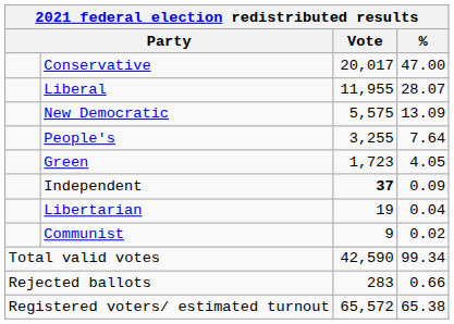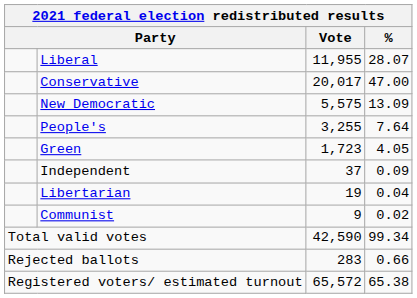 <table class="wikitable">
 <tr>
 <th colspan="4"><a href='#'>2021 federal election</a> redistributed results</th>
 </tr>
 <tr>
 <th bgcolor="#DDDDFF" width="130px" colspan="2">Party</th>
 <th bgcolor="#DDDDFF" width="50px">Vote</th>
 <th bgcolor="#DDDDFF" width="30px">%</th>
 </tr>
 <tr>
 <td> </td>
+<td><a href='#'>Liberal</a></td>
+<td align=right>11,955</td>
+<td align=right>28.07</td>
+</tr>
+<tr>
+<td> </td>
 <td><a href='#'>Conservative</a></td>
 <td align=right>20,017</td>
 <td align=right>47.00</td>
-</tr>
-<tr>
-<td> </td>
-<td><a href='#'>Liberal</a></td>
-<td align=right>11,955</td>
-<td align=right>28.07</td>
 </tr>
 <tr>
 <td> </td>
 <td><a href='#'>New Democratic</a></td>
 <td align=right>5,575</td>
 <td align=right>13.09</td>
 </tr>
 <tr>
 <td> </td>
 <td><a href='#'>People's</a></td>
 <td align=right>3,255</td>
 <td align=right>7.64</td>
 </tr>
 <tr>
 <td> </td>
 <td><a href='#'>Green</a></td>
 <td align=right>1,723</td>
 <td align=right>4.05</td>
 </tr>
 <tr>
 <td> </td>
 <td>Independent</td>
-<td align=right><strong>37</strong></td>
+<td align=right>37</td>
 <td align=right>0.09</td>
 </tr>
 <tr>
 <td> </td>
 <td><a href='#'>Libertarian</a></td>
 <td align=right>19</td>
 <td align=right>0.04</td>
 </tr>
 <tr>
 <td> </td>
 <td><a href='#'>Communist</a></td>
 <td align=right>9</td>
 <td align=right>0.02</td>
 </tr>
 <tr>
 <td colspan="2">Total valid votes</td>
 <td align=right>42,590</td>
 <td align=right>99.34</td>
 </tr>
 <tr>
 <td colspan="2">Rejected ballots</td>
 <td align=right>283</td>
 <td align=right>0.66</td>
 </tr>
 <tr>
 <td colspan="2">Registered voters/ estimated turnout</td>
 <td align=right>65,572</td>
 <td align=right>65.38</td>
 </tr>
 </table>
